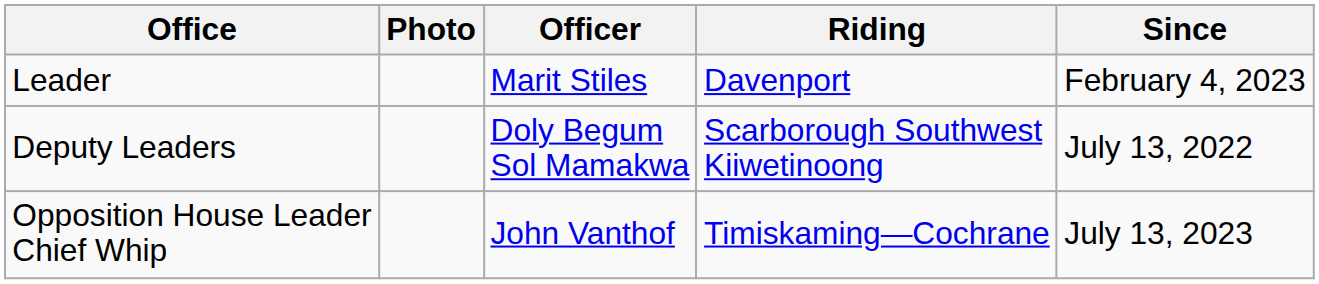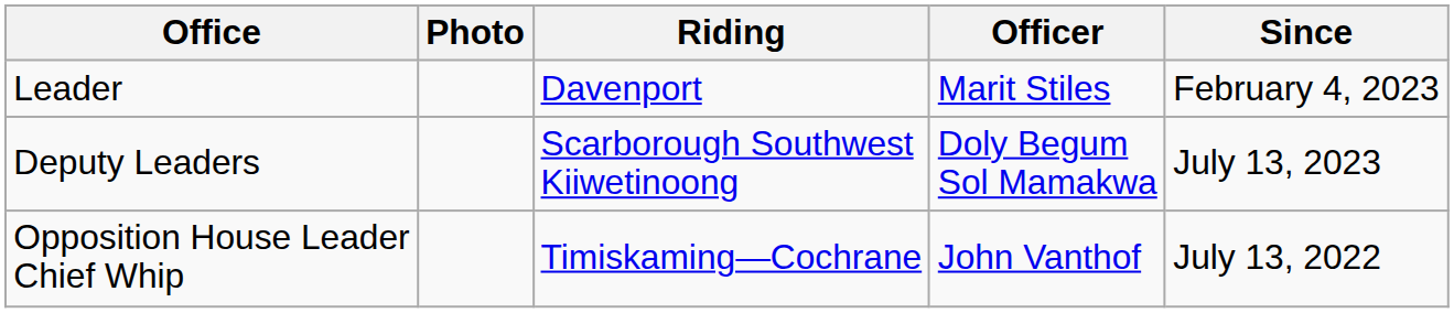 <table class="wikitable">
 <tr>
 <th>Office</th>
 <th>Photo</th>
+<th>Riding</th>
 <th>Officer</th>
-<th>Riding</th>
 <th>Since</th>
 </tr>
 <tr>
 <td>Leader</td>
 <td></td>
+<td><a href='#'>Davenport</a></td>
 <td><a href='#'>Marit Stiles</a></td>
-<td><a href='#'>Davenport</a></td>
 <td>February 4, 2023</td>
 </tr>
 <tr>
 <td>Deputy Leaders</td>
 <td><br></td>
+<td><a href='#'>Scarborough Southwest</a><br><a href='#'>Kiiwetinoong</a></td>
 <td><a href='#'>Doly Begum</a><br><a href='#'>Sol Mamakwa</a></td>
-<td><a href='#'>Scarborough Southwest</a><br><a href='#'>Kiiwetinoong</a></td>
-<td>July 13, 2022  </td>
+<td>July 13, 2023</td>
 </tr>
 <tr>
 <td>Opposition House Leader<br>Chief Whip</td>
 <td></td>
+<td><a href='#'>Timiskaming—Cochrane</a></td>
 <td><a href='#'>John Vanthof</a></td>
-<td><a href='#'>Timiskaming—Cochrane</a></td>
-<td>July 13, 2023</td>
+<td>July 13, 2022  </td>
 </tr>
 </table>
